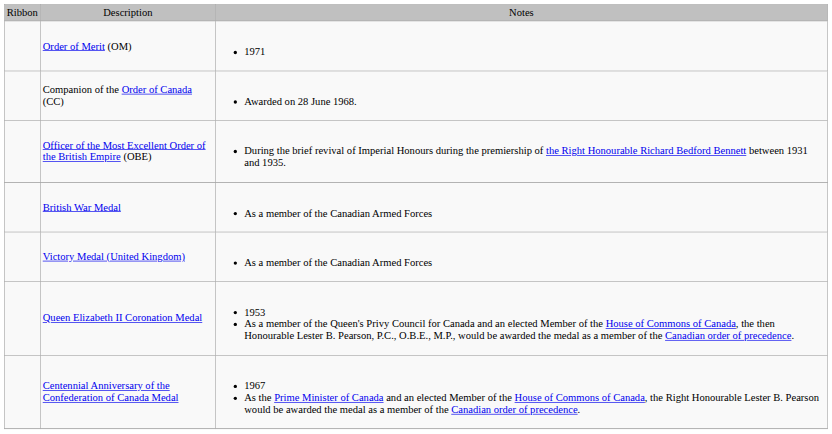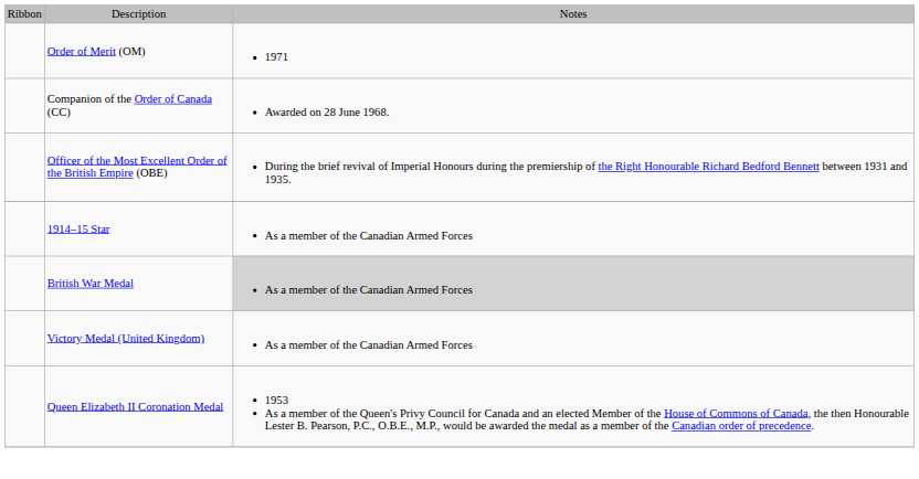 <table class="wikitable">
 <tr style="background:silver;" align="center">
 <td>Ribbon</td>
 <td>Description</td>
 <td>Notes</td>
 </tr>
 <tr>
 <td></td>
 <td><a href='#'>Order of Merit</a> (OM)</td>
 <td><br><ul><li>1971</li></ul></td>
 </tr>
 <tr>
 <td></td>
 <td>Companion of the <a href='#'>Order of Canada</a> (CC)</td>
 <td><br><ul><li>Awarded on 28 June 1968.</li></ul></td>
 </tr>
 <tr>
 <td></td>
 <td><a href='#'>Officer of the Most Excellent Order of the British Empire</a> (OBE)</td>
 <td><br><ul><li>During the brief revival of Imperial Honours during the premiership of <a href='#'>the Right Honourable Richard Bedford Bennett</a> between 1931 and 1935.</li></ul></td>
 </tr>
 <tr>
 </tr>
 <tr>
 <td></td>
+<td><a href='#'>1914–15 Star</a></td>
+<td><br><ul><li>As a member of the Canadian Armed Forces</li></ul></td>
+</tr>
+<tr>
+<td></td>
 <td><a href='#'>British War Medal</a></td>
-<td><br><ul><li>As a member of the Canadian Armed Forces</li></ul></td>
+<td style="background: lightgrey;"><br><ul><li>As a member of the Canadian Armed Forces</li></ul></td>
 </tr>
 <tr>
 <td></td>
 <td><a href='#'>Victory Medal (United Kingdom)</a></td>
 <td><br><ul><li>As a member of the Canadian Armed Forces</li></ul></td>
 </tr>
 <tr>
 <td></td>
 <td><a href='#'>Queen Elizabeth II Coronation Medal</a></td>
 <td><br><ul><li>1953</li><li>As a member of the Queen's Privy Council for Canada and an elected Member of the <a href='#'>House of Commons of Canada</a>, the then Honourable Lester B. Pearson, P.C., O.B.E., M.P., would be awarded the medal as a member of the <a href='#'>Canadian order of precedence</a>.</li></ul></td>
 </tr>
 <tr>
-<td></td>
-<td><a href='#'>Centennial Anniversary of the Confederation of Canada Medal</a></td>
-<td><br><ul><li>1967</li><li>As the <a href='#'>Prime Minister of Canada</a> and an elected Member of the <a href='#'>House of Commons of Canada</a>, the Right Honourable Lester B. Pearson would be awarded the medal as a member of the <a href='#'>Canadian order of precedence</a>.</li></ul></td>
-</tr>
-<tr>
 </tr>
 </table>
